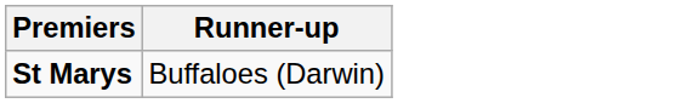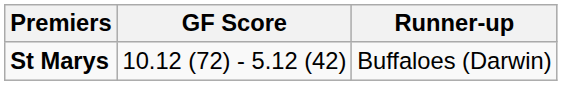 <table class="wikitable" style="text-align:left;">
 <tr style="background:#efefef;">
 <th>Premiers</th>
+<th>GF Score</th>
 <th>Runner-up</th>
 </tr>
 <tr>
 <td><strong>St Marys</strong></td>
+<td>10.12 (72) - 5.12 (42)</td>
 <td>Buffaloes (Darwin)</td>
 </tr>
 </table>
